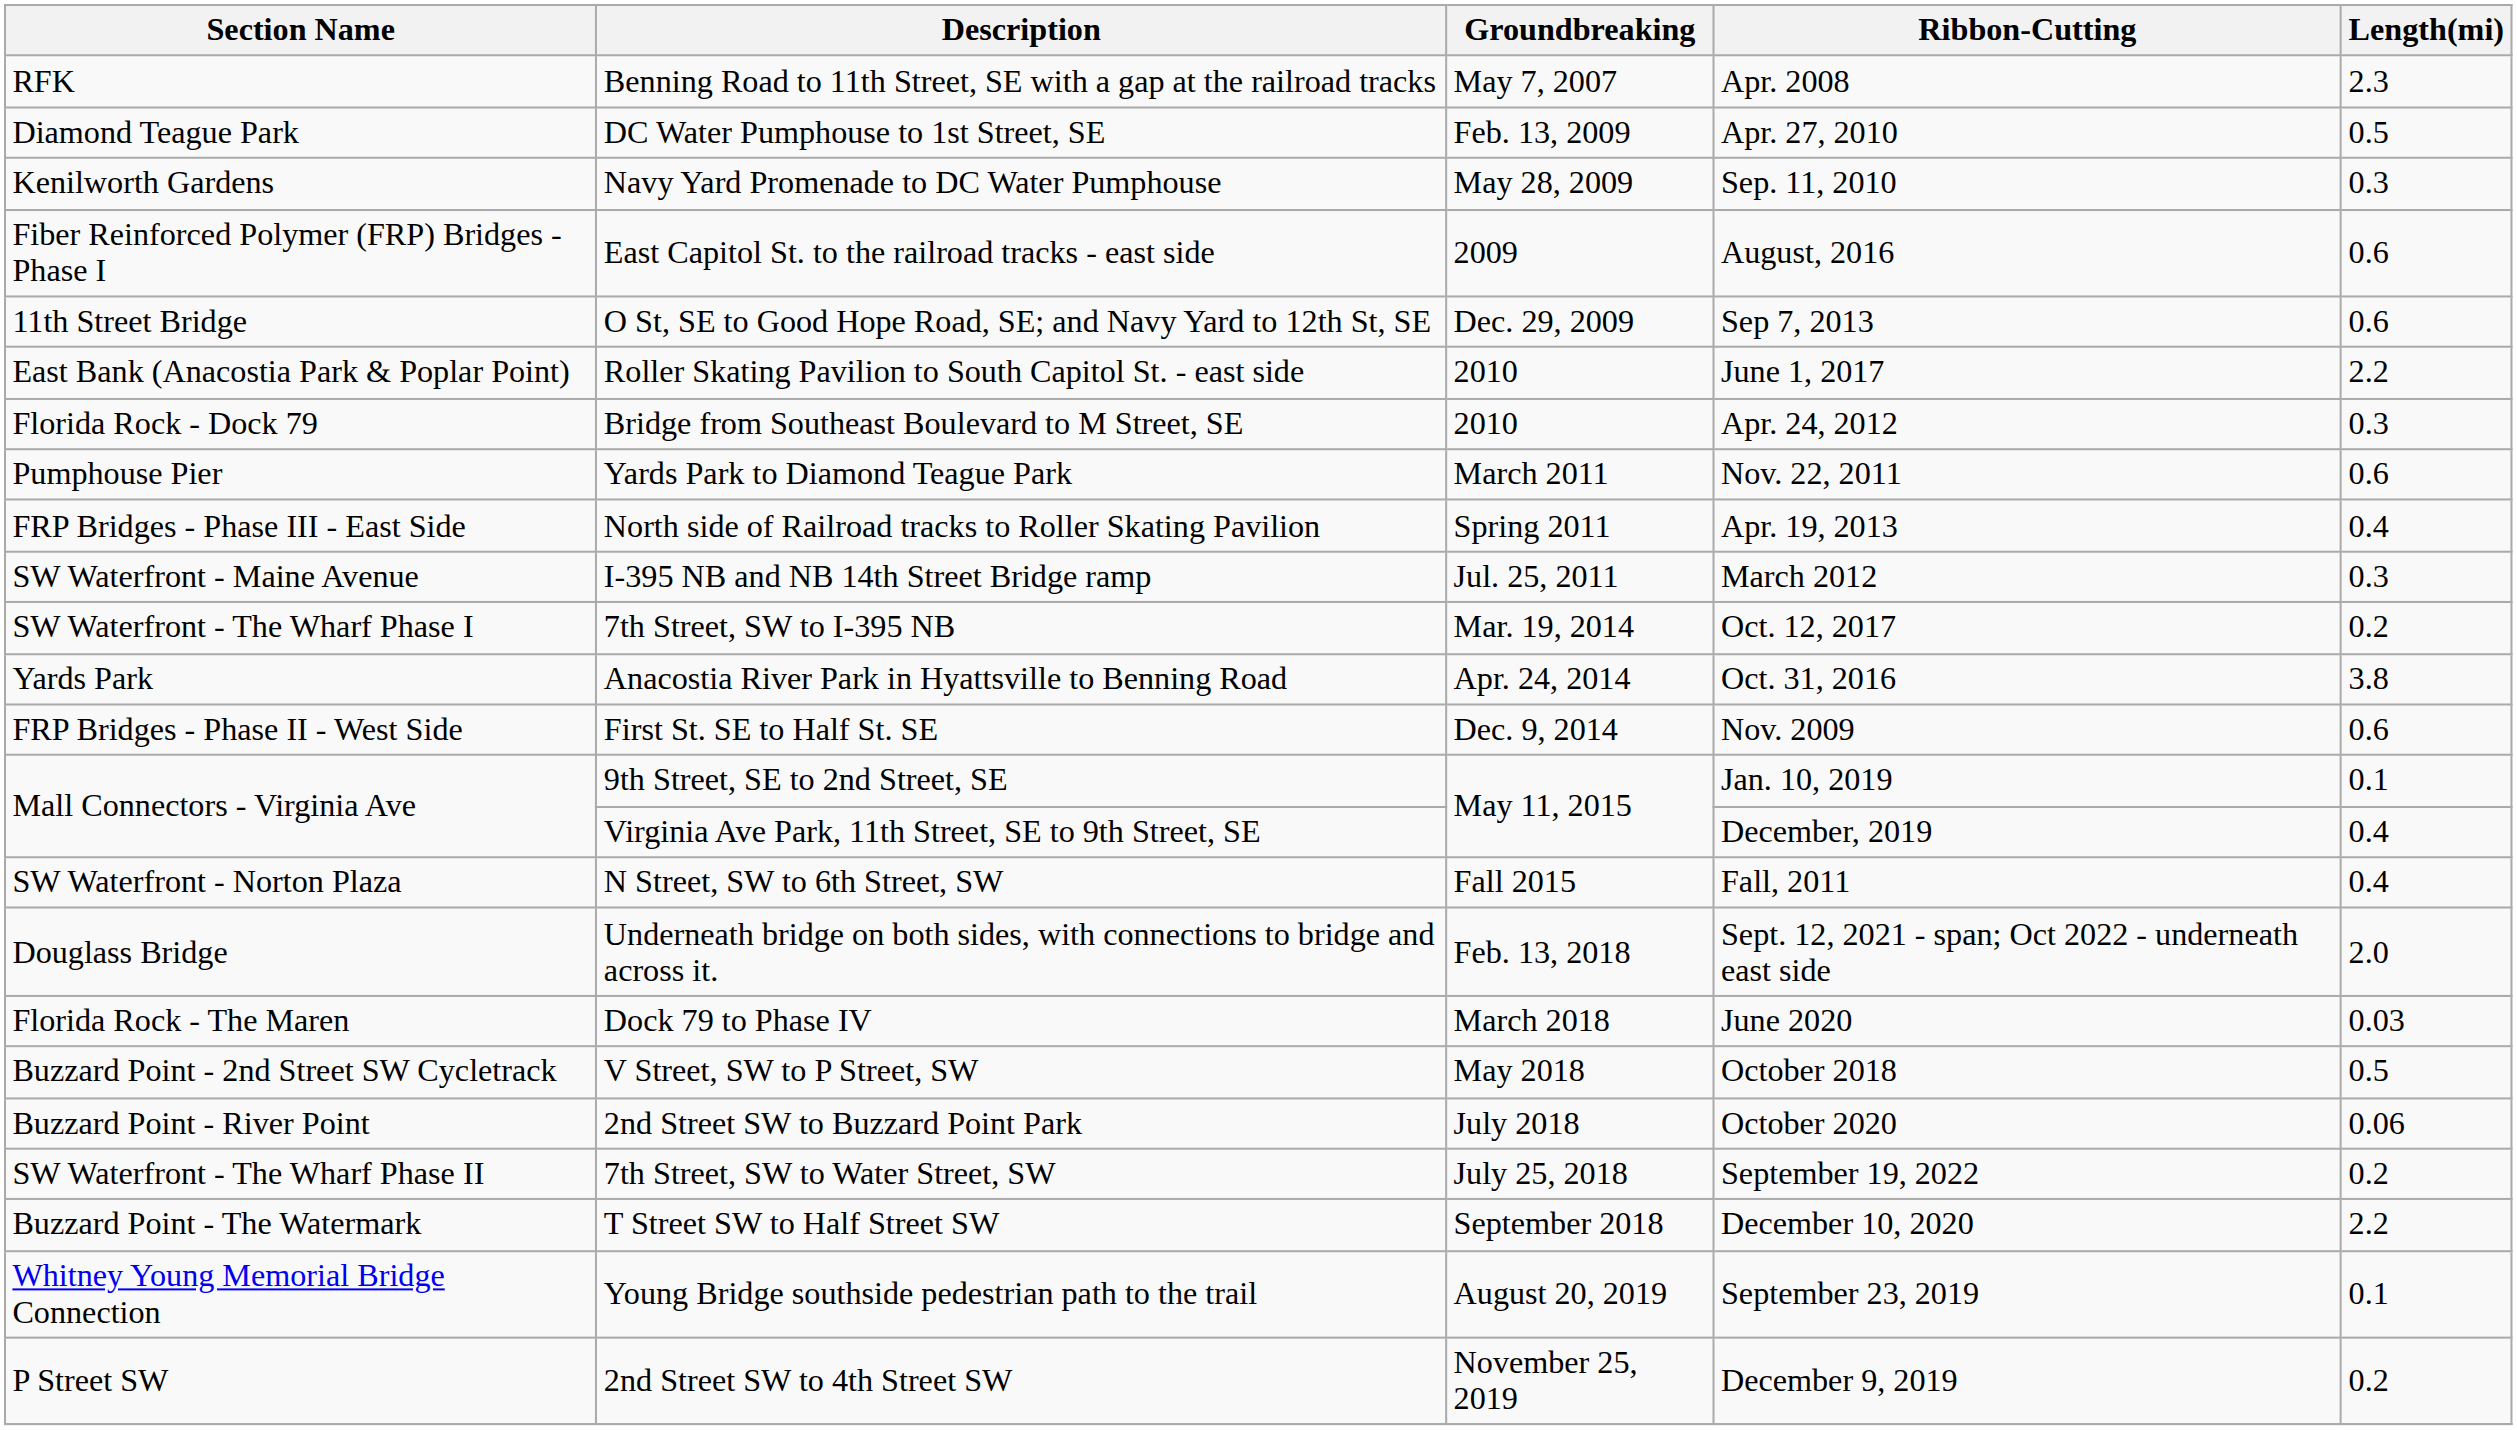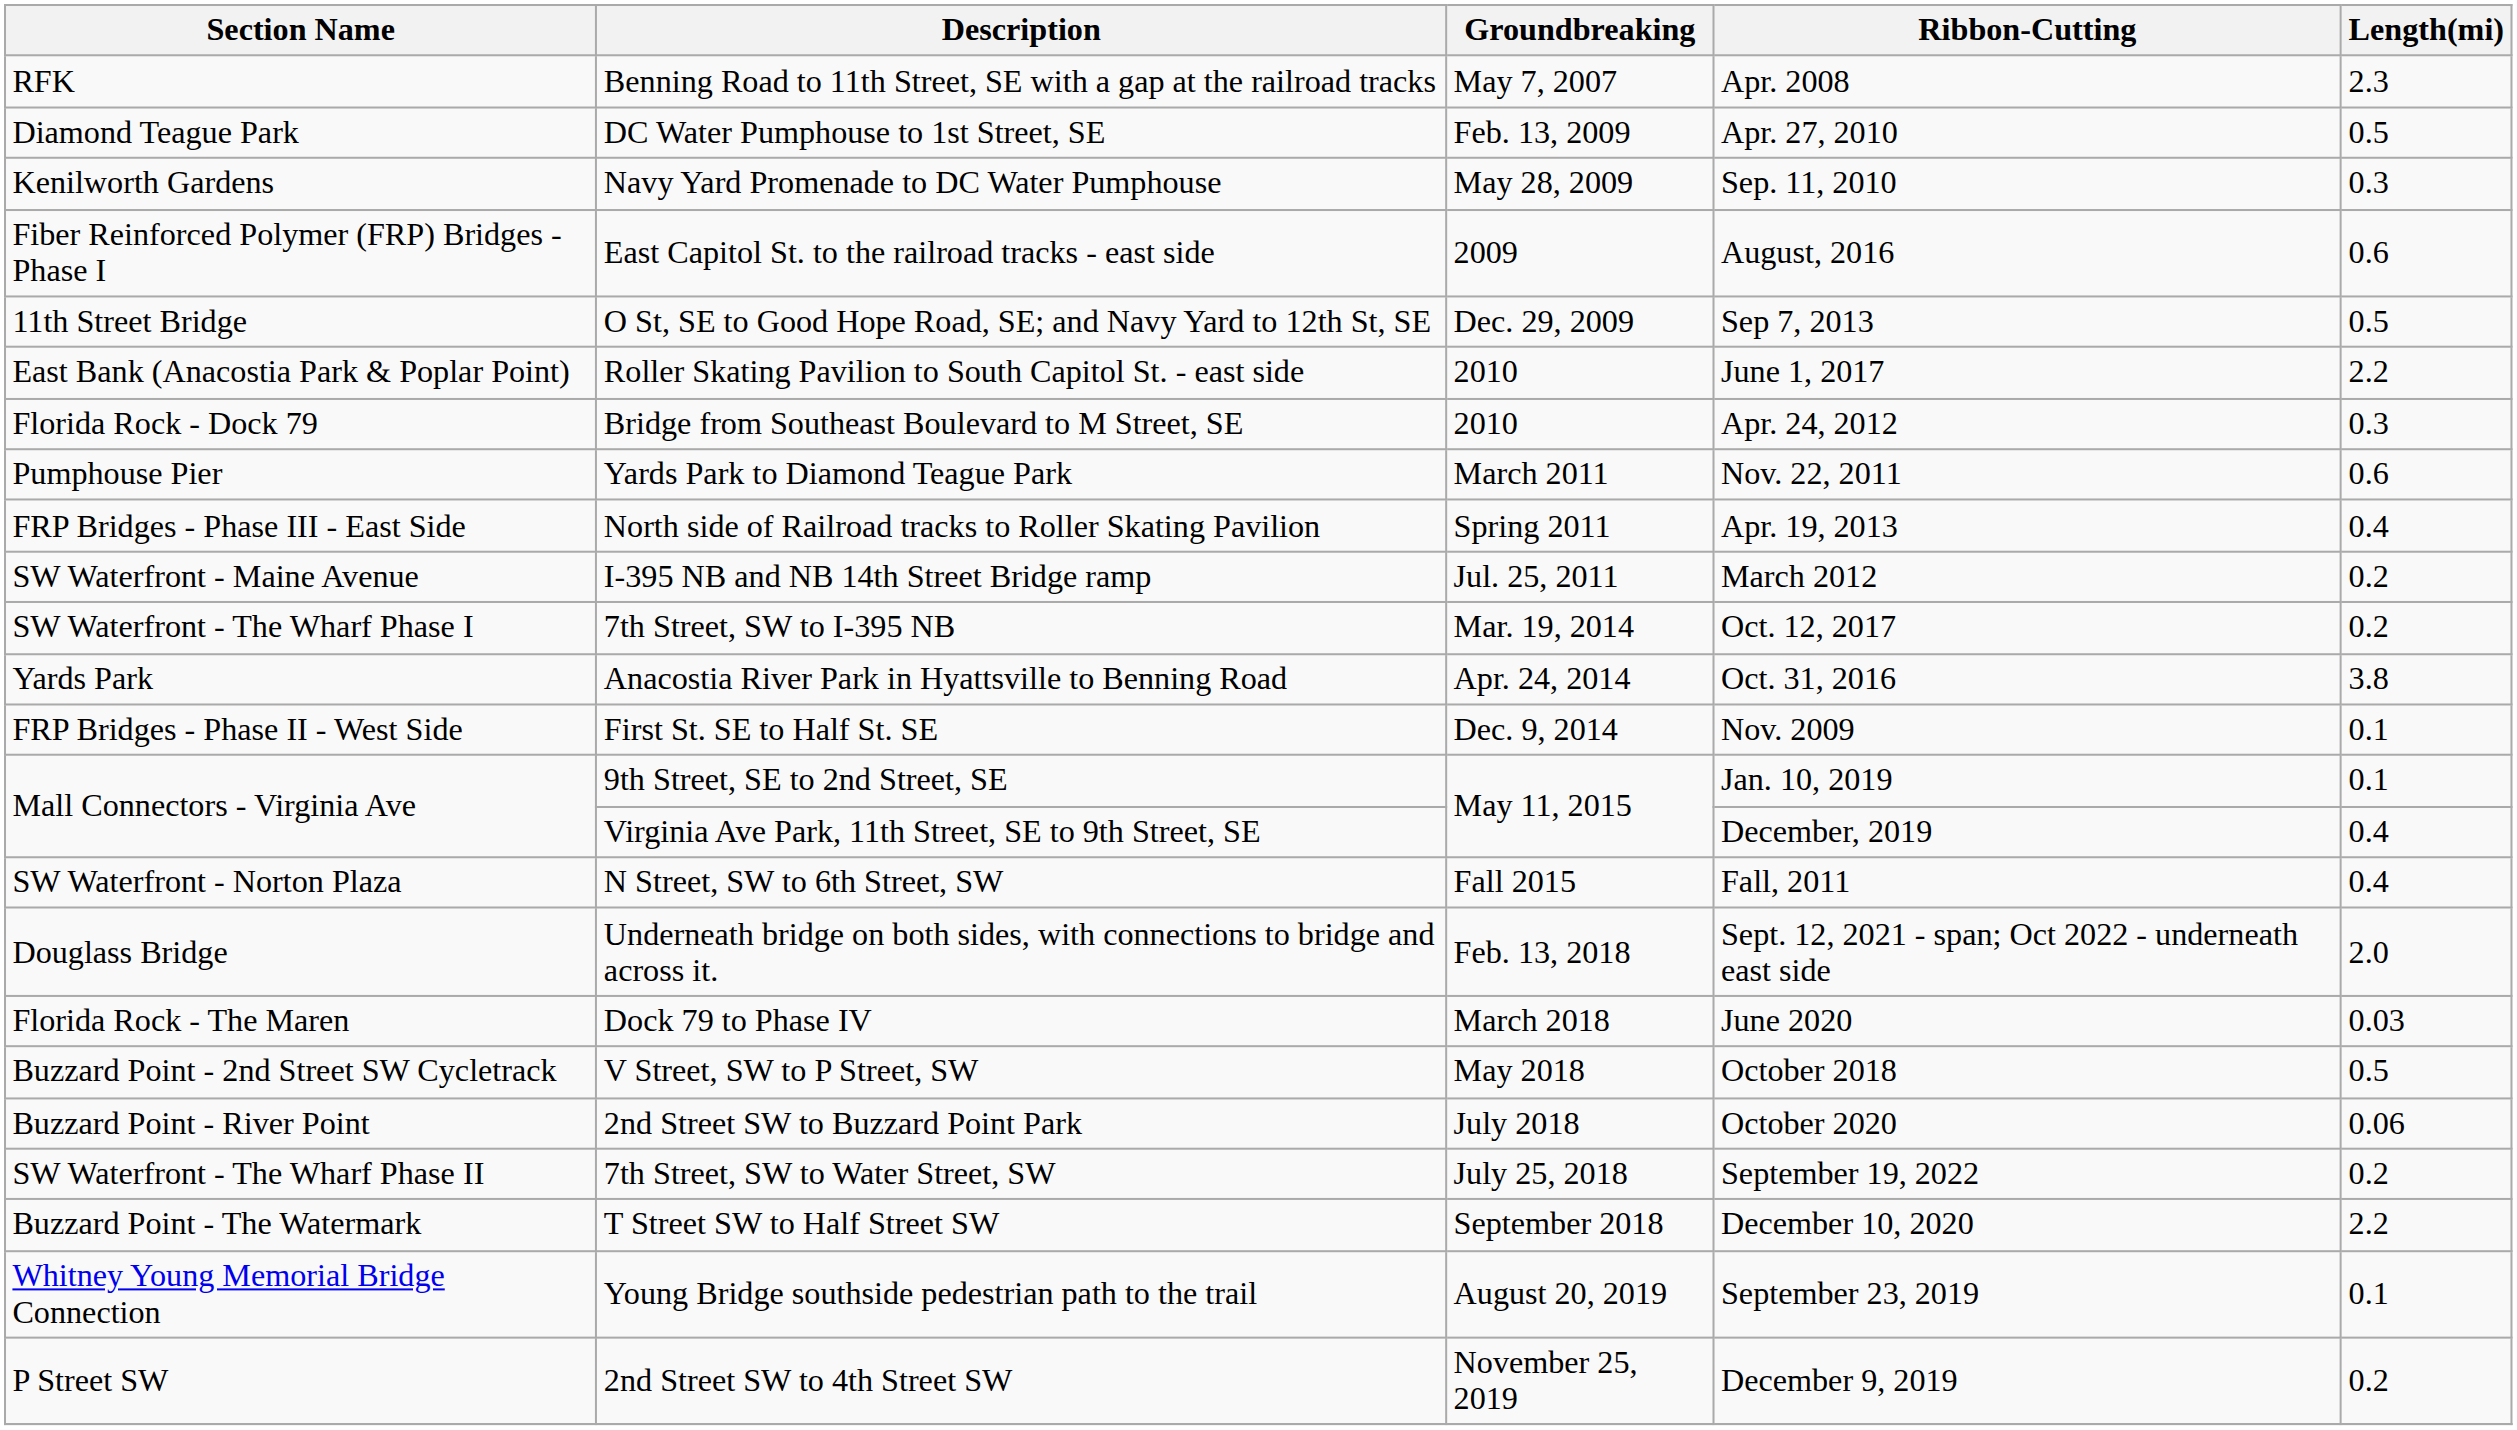 <table class="wikitable">
 <tr>
 <th>Section Name</th>
 <th>Description</th>
 <th>Groundbreaking</th>
 <th>Ribbon-Cutting</th>
 <th>Length(mi)</th>
 </tr>
 <tr>
 <td>RFK</td>
 <td>Benning Road to 11th Street, SE with a gap at the railroad tracks</td>
 <td>May 7, 2007</td>
 <td>Apr. 2008 </td>
 <td>2.3</td>
 </tr>
 <tr>
 <td>Diamond Teague Park</td>
 <td>DC Water Pumphouse to 1st Street, SE</td>
 <td>Feb. 13, 2009 </td>
 <td>Apr. 27, 2010 </td>
 <td>0.5</td>
 </tr>
 <tr>
 <td>Kenilworth Gardens</td>
 <td>Navy Yard Promenade to DC Water Pumphouse</td>
 <td>May 28, 2009</td>
 <td>Sep. 11, 2010</td>
 <td>0.3</td>
 </tr>
 <tr>
 <td>Fiber Reinforced Polymer (FRP) Bridges - Phase I</td>
 <td>East Capitol St. to the railroad tracks - east side</td>
 <td>2009</td>
 <td>August, 2016</td>
 <td>0.6</td>
 </tr>
 <tr>
 <td>11th Street Bridge</td>
 <td>O St, SE to Good Hope Road, SE; and Navy Yard to 12th St, SE</td>
 <td>Dec. 29, 2009</td>
 <td>Sep 7, 2013</td>
-<td>0.6</td>
+<td>0.5</td>
 </tr>
 <tr>
 <td>East Bank (Anacostia Park & Poplar Point)</td>
 <td>Roller Skating Pavilion to South Capitol St. - east side</td>
 <td>2010</td>
 <td>June 1, 2017</td>
 <td>2.2</td>
 </tr>
 <tr>
 <td>Florida Rock - Dock 79</td>
 <td>Bridge from Southeast Boulevard to M Street, SE</td>
 <td>2010</td>
 <td>Apr. 24, 2012</td>
 <td>0.3</td>
 </tr>
 <tr>
 <td>Pumphouse Pier</td>
 <td>Yards Park to Diamond Teague Park</td>
 <td>March 2011</td>
 <td>Nov. 22, 2011</td>
 <td>0.6</td>
 </tr>
 <tr>
 <td>FRP Bridges - Phase III - East Side</td>
 <td>North side of Railroad tracks to Roller Skating Pavilion</td>
 <td>Spring 2011</td>
 <td>Apr. 19, 2013</td>
 <td>0.4</td>
 </tr>
 <tr>
 <td>SW Waterfront - Maine Avenue</td>
 <td>I-395 NB and NB 14th Street Bridge ramp</td>
 <td>Jul. 25, 2011</td>
 <td>March 2012</td>
-<td>0.3</td>
+<td>0.2</td>
 </tr>
 <tr>
 <td>SW Waterfront - The Wharf Phase I</td>
 <td>7th Street, SW to I-395 NB</td>
 <td>Mar. 19, 2014</td>
 <td>Oct. 12, 2017</td>
 <td>0.2</td>
 </tr>
 <tr>
 <td>Yards Park</td>
 <td>Anacostia River Park in Hyattsville to Benning Road</td>
 <td>Apr. 24, 2014</td>
 <td>Oct. 31, 2016</td>
 <td>3.8</td>
 </tr>
 <tr>
 <td>FRP Bridges - Phase II - West Side</td>
 <td>First St. SE to Half St. SE</td>
 <td>Dec. 9, 2014</td>
 <td>Nov. 2009</td>
-<td>0.6</td>
+<td>0.1</td>
 </tr>
 <tr>
 <td rowspan="2">Mall Connectors - Virginia Ave</td>
 <td>9th Street, SE to 2nd Street, SE</td>
 <td rowspan="2">May 11, 2015</td>
 <td>Jan. 10, 2019</td>
 <td>0.1</td>
 </tr>
 <tr>
 <td>Virginia Ave Park, 11th Street, SE to 9th Street, SE</td>
 <td>December, 2019</td>
 <td>0.4</td>
 </tr>
 <tr>
 <td>SW Waterfront - Norton Plaza</td>
 <td>N Street, SW to 6th Street, SW</td>
 <td>Fall 2015</td>
 <td>Fall, 2011</td>
 <td>0.4</td>
 </tr>
 <tr>
 <td>Douglass Bridge</td>
 <td>Underneath bridge on both sides, with connections to bridge and across it.</td>
 <td>Feb. 13, 2018</td>
 <td>Sept. 12, 2021 - span; Oct 2022 - underneath east side</td>
 <td>2.0</td>
 </tr>
 <tr>
 <td>Florida Rock - The Maren</td>
 <td>Dock 79 to Phase IV</td>
 <td>March 2018</td>
 <td>June 2020</td>
 <td>0.03</td>
 </tr>
 <tr>
 <td>Buzzard Point - 2nd Street SW Cycletrack</td>
 <td>V Street, SW to P Street, SW</td>
 <td>May 2018</td>
 <td>October 2018</td>
 <td>0.5</td>
 </tr>
 <tr>
 <td>Buzzard Point - River Point</td>
 <td>2nd Street SW to Buzzard Point Park</td>
 <td>July 2018</td>
 <td>October 2020</td>
 <td>0.06</td>
 </tr>
 <tr>
 <td>SW Waterfront - The Wharf Phase II</td>
 <td>7th Street, SW to Water Street, SW</td>
 <td>July 25, 2018</td>
 <td>September 19, 2022</td>
 <td>0.2</td>
 </tr>
 <tr>
 <td>Buzzard Point - The Watermark</td>
 <td>T Street SW to Half Street SW</td>
 <td>September 2018</td>
 <td>December 10, 2020</td>
 <td>2.2</td>
 </tr>
 <tr>
 <td><a href='#'>Whitney Young Memorial Bridge</a> Connection</td>
 <td>Young Bridge southside pedestrian path to the trail</td>
 <td>August 20, 2019</td>
 <td>September 23, 2019</td>
 <td>0.1</td>
 </tr>
 <tr>
 <td>P Street SW</td>
 <td>2nd Street SW to 4th Street SW</td>
 <td>November 25, 2019</td>
 <td>December 9, 2019</td>
 <td>0.2</td>
 </tr>
 <tr>
 </tr>
 </table>
